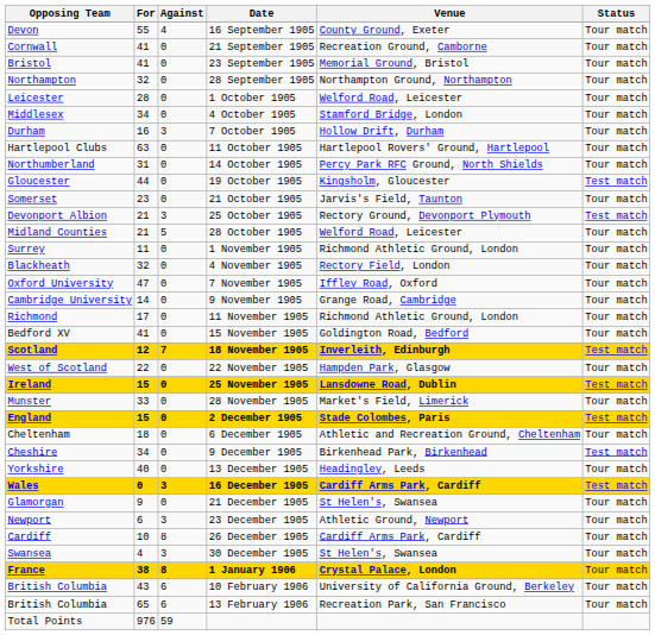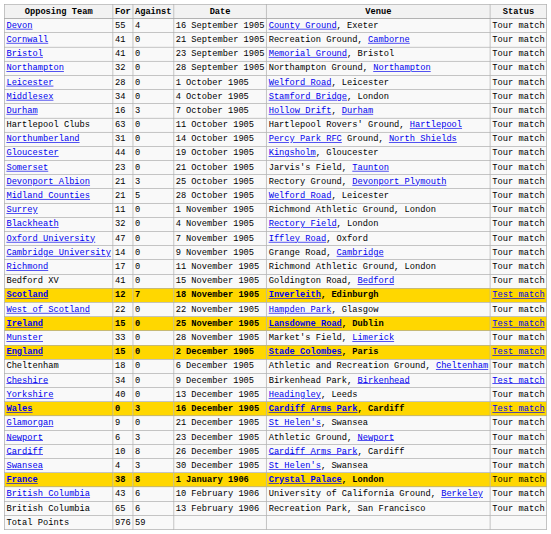 <table class="wikitable">
 <tr>
 <th>Opposing Team</th>
 <th>For</th>
 <th>Against</th>
 <th>Date</th>
 <th>Venue</th>
 <th>Status</th>
 </tr>
 <tr>
 </tr>
 <tr>
 <td><a href='#'>Devon</a></td>
 <td>55</td>
 <td>4</td>
 <td>16 September 1905</td>
 <td><a href='#'>County Ground</a>, Exeter</td>
 <td>Tour match</td>
 </tr>
 <tr>
 <td><a href='#'>Cornwall</a></td>
 <td>41</td>
 <td>0</td>
 <td>21 September 1905</td>
 <td>Recreation Ground, <a href='#'>Camborne</a></td>
 <td>Tour match</td>
 </tr>
 <tr>
 <td><a href='#'>Bristol</a></td>
 <td>41</td>
 <td>0</td>
 <td>23 September 1905</td>
 <td><a href='#'>Memorial Ground</a>, Bristol</td>
 <td>Tour match</td>
 </tr>
 <tr>
 <td><a href='#'>Northampton</a></td>
 <td>32</td>
 <td>0</td>
 <td>28 September 1905</td>
 <td>Northampton Ground, <a href='#'>Northampton</a></td>
 <td>Tour match</td>
 </tr>
 <tr>
 <td><a href='#'>Leicester</a></td>
 <td>28</td>
 <td>0</td>
 <td>1 October 1905</td>
 <td><a href='#'>Welford Road</a>, Leicester</td>
 <td>Tour match</td>
 </tr>
 <tr>
 <td><a href='#'>Middlesex</a></td>
 <td>34</td>
 <td>0</td>
 <td>4 October 1905</td>
 <td><a href='#'>Stamford Bridge</a>, London</td>
 <td>Tour match</td>
 </tr>
 <tr>
 <td><a href='#'>Durham</a></td>
 <td>16</td>
 <td>3</td>
 <td>7 October 1905</td>
 <td><a href='#'>Hollow Drift</a>, <a href='#'>Durham</a></td>
 <td>Tour match</td>
 </tr>
 <tr>
 <td>Hartlepool Clubs</td>
 <td>63</td>
 <td>0</td>
 <td>11 October 1905</td>
 <td>Hartlepool Rovers' Ground, <a href='#'>Hartlepool</a></td>
 <td>Tour match</td>
 </tr>
 <tr>
 <td><a href='#'>Northumberland</a></td>
 <td>31</td>
 <td>0</td>
 <td>14 October 1905</td>
 <td><a href='#'>Percy Park RFC</a> Ground, <a href='#'>North Shields</a></td>
 <td>Tour match</td>
 </tr>
 <tr>
 <td><a href='#'>Gloucester</a></td>
 <td>44</td>
 <td>0</td>
 <td>19 October 1905</td>
 <td><a href='#'>Kingsholm</a>, Gloucester</td>
-<td><a href='#'>Test match</a></td>
+<td>Tour match</td>
 </tr>
 <tr>
 <td><a href='#'>Somerset</a></td>
 <td>23</td>
 <td>0</td>
 <td>21 October 1905</td>
 <td>Jarvis's Field, <a href='#'>Taunton</a></td>
 <td>Tour match</td>
 </tr>
 <tr>
 <td><a href='#'>Devonport Albion</a></td>
 <td>21</td>
 <td>3</td>
 <td>25 October 1905</td>
 <td>Rectory Ground, <a href='#'>Devonport Plymouth</a></td>
-<td><a href='#'>Test match</a></td>
+<td>Tour match</td>
 </tr>
 <tr>
 <td><a href='#'>Midland Counties</a></td>
 <td>21</td>
 <td>5</td>
 <td>28 October 1905</td>
 <td><a href='#'>Welford Road</a>, Leicester</td>
 <td>Tour match</td>
 </tr>
 <tr>
 <td><a href='#'>Surrey</a></td>
 <td>11</td>
 <td>0</td>
 <td>1 November 1905</td>
 <td>Richmond Athletic Ground, London</td>
 <td>Tour match</td>
 </tr>
 <tr>
 <td><a href='#'>Blackheath</a></td>
 <td>32</td>
 <td>0</td>
 <td>4 November 1905</td>
 <td><a href='#'>Rectory Field</a>, London</td>
 <td>Tour match</td>
 </tr>
 <tr>
 <td><a href='#'>Oxford University</a></td>
 <td>47</td>
 <td>0</td>
 <td>7 November 1905</td>
 <td><a href='#'>Iffley Road</a>, Oxford</td>
 <td>Tour match</td>
 </tr>
 <tr>
 <td><a href='#'>Cambridge University</a></td>
 <td>14</td>
 <td>0</td>
 <td>9 November 1905</td>
 <td>Grange Road, <a href='#'>Cambridge</a></td>
 <td>Tour match</td>
 </tr>
 <tr>
 <td><a href='#'>Richmond</a></td>
 <td>17</td>
 <td>0</td>
 <td>11 November 1905</td>
 <td>Richmond Athletic Ground, London</td>
 <td>Tour match</td>
 </tr>
 <tr>
 <td>Bedford XV</td>
 <td>41</td>
 <td>0</td>
 <td>15 November 1905</td>
 <td>Goldington Road, <a href='#'>Bedford</a></td>
 <td>Tour match</td>
 </tr>
 <tr bgcolor=gold>
 <td><strong><a href='#'>Scotland</a></strong></td>
 <td><strong>12</strong></td>
 <td><strong>7</strong></td>
 <td><strong>18 November 1905</strong></td>
 <td><strong><a href='#'>Inverleith</a>, Edinburgh</strong></td>
 <td><a href='#'>Test match</a></td>
 </tr>
 <tr>
 <td><a href='#'>West of Scotland</a></td>
 <td>22</td>
 <td>0</td>
 <td>22 November 1905</td>
 <td><a href='#'>Hampden Park</a>, Glasgow</td>
 <td>Tour match</td>
 </tr>
 <tr bgcolor=gold>
 <td><strong><a href='#'>Ireland</a></strong></td>
 <td><strong>15</strong></td>
 <td><strong>0</strong></td>
 <td><strong>25 November 1905</strong></td>
 <td><strong><a href='#'>Lansdowne Road</a>, Dublin</strong></td>
 <td><a href='#'>Test match</a></td>
 </tr>
 <tr>
 <td><a href='#'>Munster</a></td>
 <td>33</td>
 <td>0</td>
 <td>28 November 1905</td>
 <td>Market's Field, <a href='#'>Limerick</a></td>
 <td>Tour match</td>
 </tr>
 <tr bgcolor=gold>
 <td><strong><a href='#'>England</a></strong></td>
 <td><strong>15</strong></td>
 <td><strong>0</strong></td>
 <td><strong>2 December 1905</strong></td>
 <td><strong><a href='#'>Stade Colombes</a>, Paris</strong></td>
 <td><a href='#'>Test match</a></td>
 </tr>
 <tr>
 <td>Cheltenham</td>
 <td>18</td>
 <td>0</td>
 <td>6 December 1905</td>
 <td>Athletic and Recreation Ground, <a href='#'>Cheltenham</a></td>
 <td>Tour match</td>
 </tr>
 <tr>
 <td><a href='#'>Cheshire</a></td>
 <td>34</td>
 <td>0</td>
 <td>9 December 1905</td>
 <td>Birkenhead Park, <a href='#'>Birkenhead</a></td>
 <td><a href='#'>Test match</a></td>
 </tr>
 <tr>
 <td><a href='#'>Yorkshire</a></td>
 <td>40</td>
 <td>0</td>
 <td>13 December 1905</td>
 <td><a href='#'>Headingley</a>, Leeds</td>
 <td>Tour match</td>
 </tr>
 <tr bgcolor=gold>
 <td><strong><a href='#'>Wales</a></strong></td>
 <td><strong>0</strong></td>
 <td><strong>3</strong></td>
 <td><strong>16 December 1905</strong></td>
 <td><strong><a href='#'>Cardiff Arms Park</a>, Cardiff</strong></td>
 <td><a href='#'>Test match</a></td>
 </tr>
 <tr>
 <td><a href='#'>Glamorgan</a></td>
 <td>9</td>
 <td>0</td>
 <td>21 December 1905</td>
 <td><a href='#'>St Helen's</a>, Swansea</td>
 <td>Tour match</td>
 </tr>
 <tr>
 <td><a href='#'>Newport</a></td>
 <td>6</td>
 <td>3</td>
 <td>23 December 1905</td>
 <td>Athletic Ground, <a href='#'>Newport</a></td>
 <td>Tour match</td>
 </tr>
 <tr>
 <td><a href='#'>Cardiff</a></td>
 <td>10</td>
 <td>8</td>
 <td>26 December 1905</td>
 <td><a href='#'>Cardiff Arms Park</a>, Cardiff</td>
 <td>Tour match</td>
 </tr>
 <tr>
 <td><a href='#'>Swansea</a></td>
 <td>4</td>
 <td>3</td>
 <td>30 December 1905</td>
 <td><a href='#'>St Helen's</a>, Swansea</td>
 <td>Tour match</td>
 </tr>
 <tr bgcolor=gold>
 <td><strong><a href='#'>France</a></strong></td>
 <td><strong>38</strong></td>
 <td><strong>8</strong></td>
 <td><strong>1 January 1906</strong></td>
 <td><strong><a href='#'>Crystal Palace</a>, London</strong></td>
 <td>Tour match</td>
 </tr>
 <tr>
 <td><a href='#'>British Columbia</a></td>
 <td>43</td>
 <td>6</td>
 <td>10 February 1906</td>
 <td>University of California Ground, <a href='#'>Berkeley</a></td>
 <td>Tour match</td>
 </tr>
 <tr>
 <td>British Columbia</td>
 <td>65</td>
 <td>6</td>
 <td>13 February 1906</td>
 <td>Recreation Park, San Francisco</td>
 <td>Tour match</td>
 </tr>
 <tr>
 <td>Total Points</td>
 <td>976</td>
 <td>59</td>
 <td></td>
 <td></td>
 </tr>
 </table>
